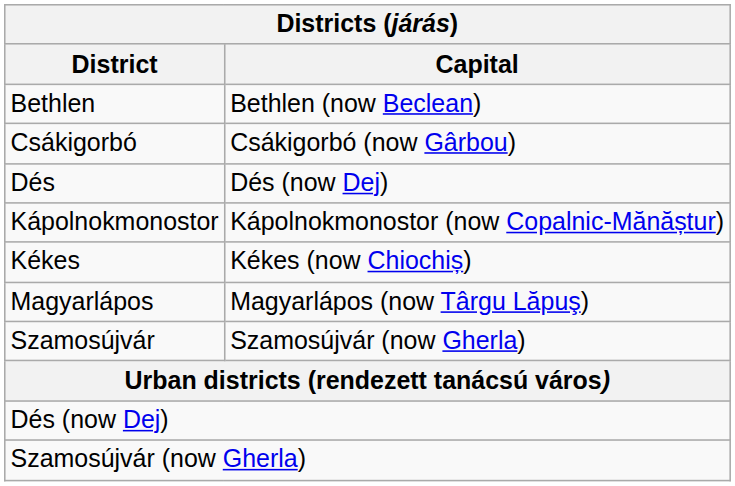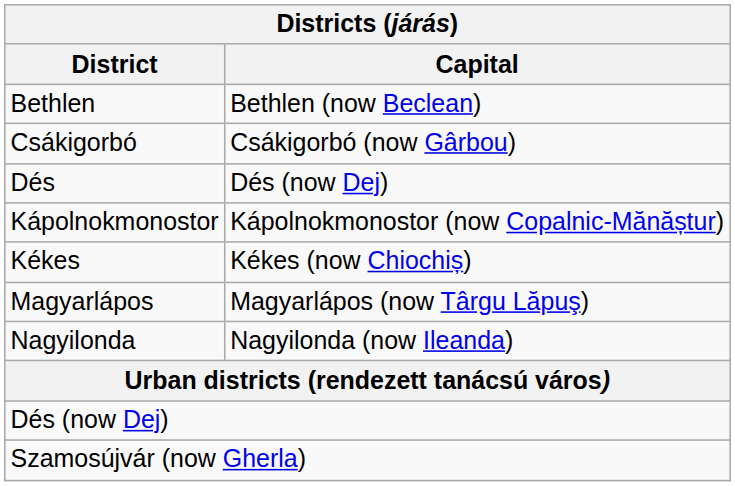 <table class="wikitable">
 <tr>
 <th colspan=2>Districts (<em>járás</em>)</th>
 </tr>
 <tr>
 <th>District</th>
 <th>Capital</th>
 </tr>
 <tr>
 <td> Bethlen</td>
 <td>Bethlen (now <a href='#'>Beclean</a>)</td>
 </tr>
 <tr>
 <td> Csákigorbó</td>
 <td>Csákigorbó (now <a href='#'>Gârbou</a>)</td>
 </tr>
 <tr>
 <td> Dés</td>
 <td>Dés (now <a href='#'>Dej</a>)</td>
 </tr>
 <tr>
 <td> Kápolnokmonostor <em></td>
 <td>Kápolnokmonostor (now <a href='#'>Copalnic-Mănăștur</a>)</td>
 </tr>
 <tr>
 <td> Kékes</td>
 <td>Kékes (now <a href='#'>Chiochiș</a>)</td>
 </tr>
 <tr>
 <td> Magyarlápos</td>
 <td>Magyarlápos (now <a href='#'>Târgu Lăpuş</a>)</td>
 </tr>
 <tr>
-<td> Szamosújvár</td>
-<td>Szamosújvár (now <a href='#'>Gherla</a>)</td>
+<td> Nagyilonda</td>
+<td>Nagyilonda (now <a href='#'>Ileanda</a>)</td>
 </tr>
 <tr>
 <th colspan=2>Urban districts (</em>rendezett tanácsú város<em>)</th>
 </tr>
 <tr>
 <td colspan=2> Dés (now <a href='#'>Dej</a>)</td>
 </tr>
 <tr>
 <td colspan=2> Szamosújvár (now <a href='#'>Gherla</a>)</td>
 </tr>
 </table>
